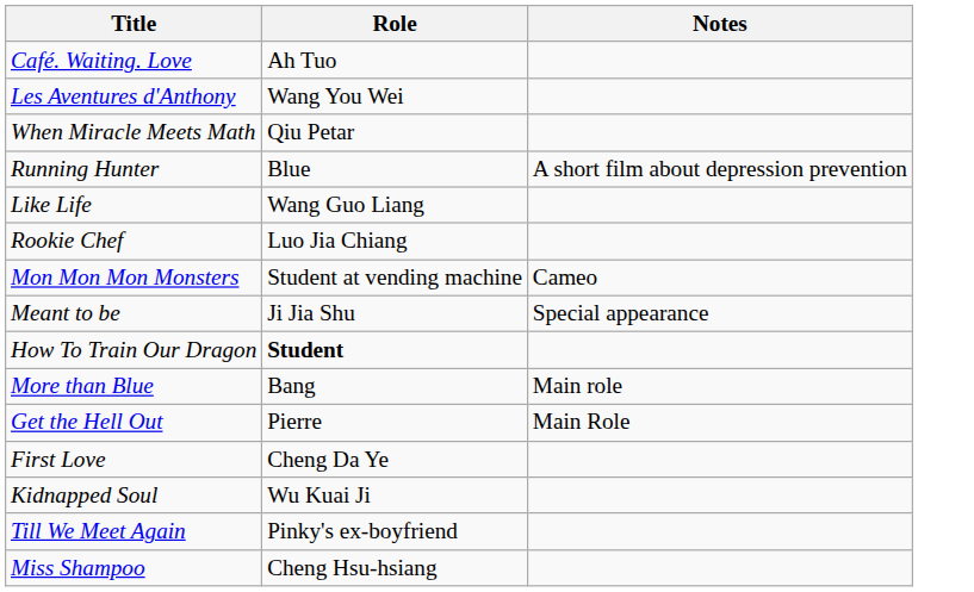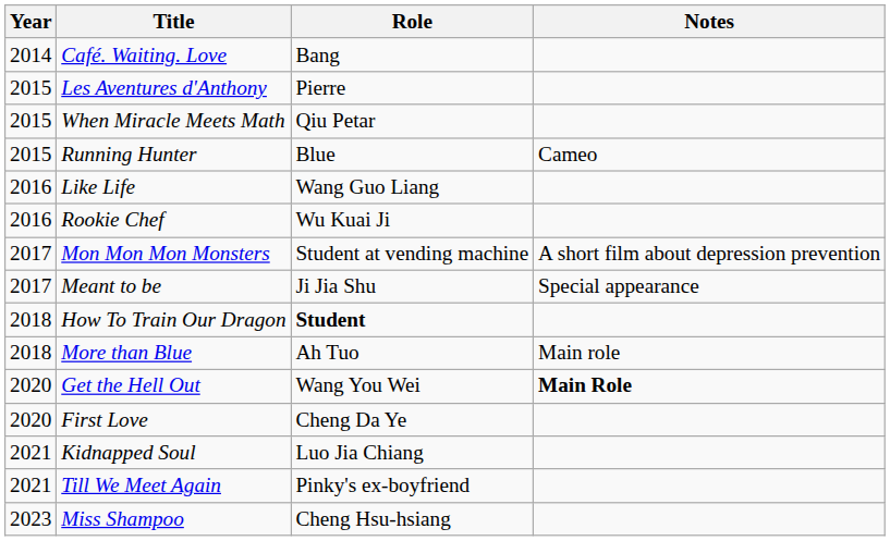 <table class="wikitable sortable">
 <tr>
+<th>Year</th>
 <th>Title</th>
 <th>Role</th>
 <th class="unsortable">Notes</th>
 </tr>
 <tr>
+<td>2014</td>
 <td><em><a href='#'>Café. Waiting. Love</a></em></td>
-<td>Ah Tuo</td>
+<td>Bang</td>
 <td></td>
 </tr>
 <tr>
+<td>2015</td>
 <td><em><a href='#'>Les Aventures d'Anthony</a></em></td>
-<td>Wang You Wei</td>
+<td>Pierre</td>
 <td></td>
 </tr>
 <tr>
+<td>2015</td>
 <td><em>When Miracle Meets Math</em></td>
 <td>Qiu Petar</td>
 <td></td>
 </tr>
 <tr>
+<td>2015</td>
 <td><em>Running Hunter</em></td>
 <td>Blue</td>
-<td>A short film about depression prevention</td>
+<td>Cameo</td>
 </tr>
 <tr>
+<td>2016</td>
 <td><em>Like Life</em></td>
 <td>Wang Guo Liang</td>
 <td></td>
 </tr>
 <tr>
+<td>2016</td>
 <td><em>Rookie Chef</em></td>
-<td>Luo Jia Chiang</td>
+<td>Wu Kuai Ji</td>
 <td></td>
 </tr>
 <tr>
+<td>2017</td>
 <td><em><a href='#'>Mon Mon Mon Monsters</a></em></td>
 <td>Student at vending machine</td>
-<td>Cameo</td>
+<td>A short film about depression prevention</td>
 </tr>
 <tr>
+<td>2017</td>
 <td><em> Meant to be </em></td>
 <td>Ji Jia Shu</td>
 <td>Special appearance</td>
 </tr>
 <tr>
+<td>2018</td>
 <td><em>How To Train Our Dragon</em></td>
 <td><strong>Student</strong></td>
 <td></td>
 </tr>
 <tr>
+<td>2018</td>
 <td><em><a href='#'>More than Blue</a></em></td>
-<td>Bang</td>
+<td>Ah Tuo</td>
 <td>Main role</td>
 </tr>
 <tr>
+<td>2020</td>
 <td><em><a href='#'>Get the Hell Out</a></em></td>
-<td>Pierre</td>
-<td>Main Role</td>
+<td>Wang You Wei</td>
+<td><strong>Main Role</strong></td>
 </tr>
 <tr>
+<td>2020</td>
 <td><em>First Love</em></td>
 <td>Cheng Da Ye</td>
 <td></td>
 </tr>
 <tr>
+<td>2021</td>
 <td><em>Kidnapped Soul</em></td>
-<td>Wu Kuai Ji</td>
+<td>Luo Jia Chiang</td>
 <td></td>
 </tr>
 <tr>
+<td>2021</td>
 <td><em><a href='#'>Till We Meet Again</a></em></td>
 <td>Pinky's ex-boyfriend</td>
 <td></td>
 </tr>
 <tr>
+<td>2023</td>
 <td><em><a href='#'>Miss Shampoo</a></em></td>
 <td>Cheng Hsu-hsiang</td>
 <td></td>
 </tr>
 </table>
